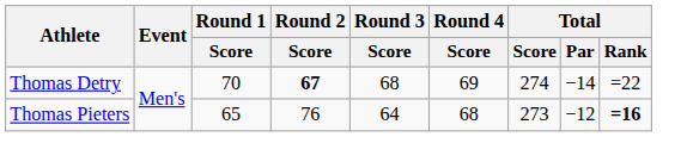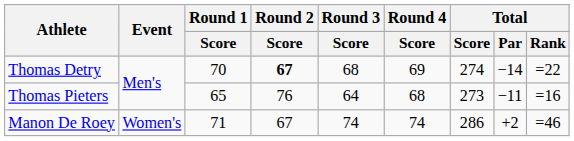 <table class=wikitable style=font-size:90%;text-align:center>
 <tr>
 <th rowspan=2>Athlete</th>
 <th rowspan=2>Event</th>
 <th>Round 1</th>
 <th>Round 2</th>
 <th>Round 3</th>
 <th>Round 4</th>
 <th colspan=3>Total</th>
 </tr>
 <tr style=font-size:95%>
 <th>Score</th>
 <th>Score</th>
 <th>Score</th>
 <th>Score</th>
 <th>Score</th>
 <th>Par</th>
 <th>Rank</th>
 </tr>
 <tr>
 <td align=left><a href='#'>Thomas Detry</a></td>
 <td align=left rowspan=2><a href='#'>Men's</a></td>
 <td>70</td>
 <td><strong>67</strong></td>
 <td>68</td>
 <td>69</td>
 <td>274</td>
 <td>−14</td>
 <td>=22</td>
 </tr>
 <tr>
 <td align=left><a href='#'>Thomas Pieters</a></td>
 <td>65</td>
 <td>76</td>
 <td>64</td>
 <td>68</td>
 <td>273</td>
-<td>−12</td>
-<td><strong>=16</strong></td>
+<td>−11</td>
+<td>=16</td>
+</tr>
+<tr>
+<td align=left><a href='#'>Manon De Roey</a></td>
+<td align=left><a href='#'>Women's</a></td>
+<td>71</td>
+<td>67</td>
+<td>74</td>
+<td>74</td>
+<td>286</td>
+<td>+2</td>
+<td>=46</td>
 </tr>
 </table>
